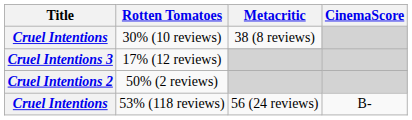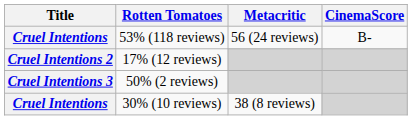 <table class="wikitable plainrowheaders" style="text-align:center;">
 <tr>
 <th>Title</th>
 <th><a href='#'>Rotten Tomatoes</a></th>
 <th><a href='#'>Metacritic</a></th>
 <th><a href='#'>CinemaScore</a></th>
 </tr>
 <tr>
 <th scope="row"><em><a href='#'>Cruel Intentions</a></em> </th>
-<td>30% (10 reviews)</td>
-<td>38 (8 reviews)</td>
-<td style="background:lightgrey;"> </td>
+<td>53% (118 reviews)</td>
+<td>56 (24 reviews)</td>
+<td>B-</td>
 </tr>
 <tr>
-<th scope="row"><em><a href='#'>Cruel Intentions 3</a></em> </th>
+<th scope="row"><em><a href='#'>Cruel Intentions 2</a></em> </th>
 <td>17% (12 reviews)</td>
 <td style="background:lightgrey;"> </td>
 <td style="background:lightgrey;"> </td>
 </tr>
 <tr>
-<th scope="row"><em><a href='#'>Cruel Intentions 2</a></em> </th>
+<th scope="row"><em><a href='#'>Cruel Intentions 3</a></em> </th>
 <td>50% (2 reviews)</td>
 <td style="background:lightgrey;"> </td>
 <td style="background:lightgrey;"> </td>
 </tr>
 <tr>
 <th scope="row"><em><a href='#'>Cruel Intentions</a></em> </th>
-<td>53% (118 reviews)</td>
-<td>56 (24 reviews)</td>
-<td>B-</td>
+<td>30% (10 reviews)</td>
+<td>38 (8 reviews)</td>
+<td style="background:lightgrey;"> </td>
 </tr>
 </table>
